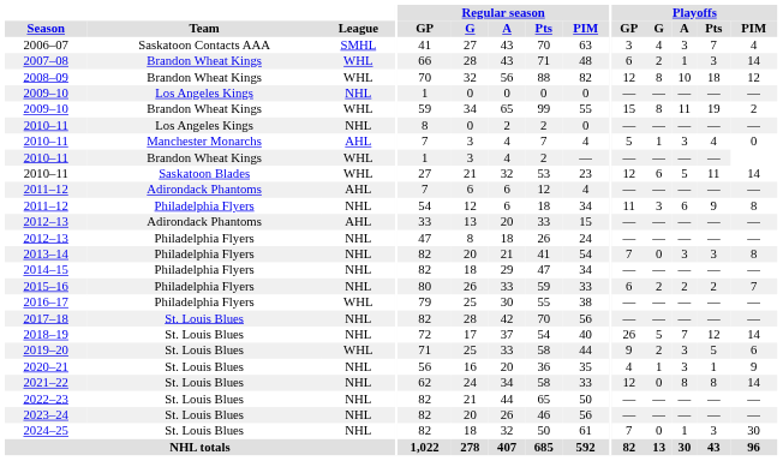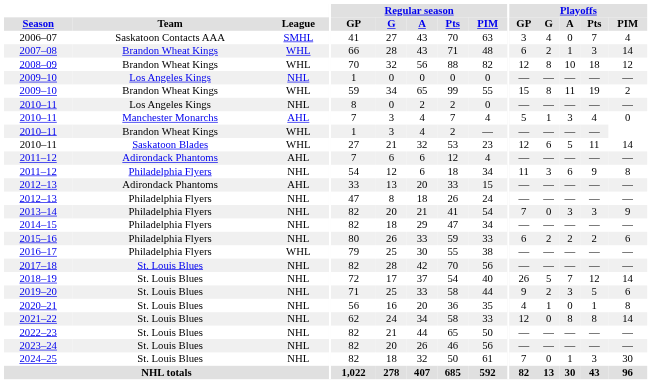 <table border="0" cellpadding="1" cellspacing="0" style="text-align:center; width:60em">
 <tr bgcolor="#e0e0e0">
 <th colspan="3" bgcolor="#ffffff"></th>
 <th rowspan="100" bgcolor="#ffffff"></th>
 <th colspan="5"><a href='#'>Regular season</a></th>
 <th rowspan="100" bgcolor="#ffffff"></th>
 <th colspan="5"><a href='#'>Playoffs</a></th>
 </tr>
 <tr bgcolor="#e0e0e0">
 <th><a href='#'>Season</a></th>
 <th>Team</th>
 <th>League</th>
 <th>GP</th>
 <th><a href='#'>G</a></th>
 <th><a href='#'>A</a></th>
 <th><a href='#'>Pts</a></th>
 <th><a href='#'>PIM</a></th>
 <th>GP</th>
 <th>G</th>
 <th>A</th>
 <th>Pts</th>
 <th>PIM</th>
 </tr>
 <tr>
 <td>2006–07</td>
 <td>Saskatoon Contacts AAA</td>
 <td><a href='#'>SMHL</a></td>
 <td>41</td>
 <td>27</td>
 <td>43</td>
 <td>70</td>
 <td>63</td>
 <td>3</td>
 <td>4</td>
-<td>3</td>
+<td>0</td>
 <td>7</td>
 <td>4</td>
 </tr>
 <tr bgcolor="#f0f0f0">
 <td><a href='#'>2007–08</a></td>
 <td><a href='#'>Brandon Wheat Kings</a></td>
 <td><a href='#'>WHL</a></td>
 <td>66</td>
 <td>28</td>
 <td>43</td>
 <td>71</td>
 <td>48</td>
 <td>6</td>
 <td>2</td>
 <td>1</td>
 <td>3</td>
 <td>14</td>
 </tr>
 <tr>
 <td><a href='#'>2008–09</a></td>
 <td>Brandon Wheat Kings</td>
 <td>WHL</td>
 <td>70</td>
 <td>32</td>
 <td>56</td>
 <td>88</td>
 <td>82</td>
 <td>12</td>
 <td>8</td>
 <td>10</td>
 <td>18</td>
 <td>12</td>
 </tr>
 <tr bgcolor="#f0f0f0">
 <td><a href='#'>2009–10</a></td>
 <td><a href='#'>Los Angeles Kings</a></td>
 <td><a href='#'>NHL</a></td>
 <td>1</td>
 <td>0</td>
 <td>0</td>
 <td>0</td>
 <td>0</td>
 <td>—</td>
 <td>—</td>
 <td>—</td>
 <td>—</td>
 <td>—</td>
 </tr>
 <tr>
 <td><a href='#'>2009–10</a></td>
 <td>Brandon Wheat Kings</td>
 <td>WHL</td>
 <td>59</td>
 <td>34</td>
 <td>65</td>
 <td>99</td>
 <td>55</td>
 <td>15</td>
 <td>8</td>
 <td>11</td>
 <td>19</td>
 <td>2</td>
 </tr>
 <tr bgcolor="#f0f0f0">
 <td><a href='#'>2010–11</a></td>
 <td>Los Angeles Kings</td>
 <td>NHL</td>
 <td>8</td>
 <td>0</td>
 <td>2</td>
 <td>2</td>
 <td>0</td>
 <td>—</td>
 <td>—</td>
 <td>—</td>
 <td>—</td>
 <td>—</td>
 </tr>
 <tr>
 <td><a href='#'>2010–11</a></td>
 <td><a href='#'>Manchester Monarchs</a></td>
 <td><a href='#'>AHL</a></td>
 <td>7</td>
 <td>3</td>
 <td>4</td>
 <td>7</td>
 <td>4</td>
 <td>5</td>
 <td>1</td>
 <td>3</td>
 <td>4</td>
 <td>0</td>
 </tr>
 <tr bgcolor="#f0f0f0">
 <td><a href='#'>2010–11</a></td>
 <td>Brandon Wheat Kings</td>
 <td>WHL</td>
 <td 2>1</td>
 <td>3</td>
 <td>4</td>
 <td>2</td>
 <td>—</td>
 <td>—</td>
 <td>—</td>
 <td>—</td>
 <td>—</td>
 </tr>
 <tr>
 <td>2010–11</td>
 <td><a href='#'>Saskatoon Blades</a></td>
 <td>WHL</td>
 <td>27</td>
 <td>21</td>
 <td>32</td>
 <td>53</td>
 <td>23</td>
 <td>12</td>
 <td>6</td>
 <td>5</td>
 <td>11</td>
 <td>14</td>
 </tr>
 <tr bgcolor="#f0f0f0">
 <td><a href='#'>2011–12</a></td>
 <td><a href='#'>Adirondack Phantoms</a></td>
 <td>AHL</td>
 <td>7</td>
 <td>6</td>
 <td>6</td>
 <td>12</td>
 <td>4</td>
 <td>—</td>
 <td>—</td>
 <td>—</td>
 <td>—</td>
 <td>—</td>
 </tr>
 <tr>
 <td><a href='#'>2011–12</a></td>
 <td><a href='#'>Philadelphia Flyers</a></td>
 <td>NHL</td>
 <td>54</td>
 <td>12</td>
 <td>6</td>
 <td>18</td>
 <td>34</td>
 <td>11</td>
 <td>3</td>
 <td>6</td>
 <td>9</td>
 <td>8</td>
 </tr>
 <tr bgcolor="#f0f0f0">
 <td><a href='#'>2012–13</a></td>
 <td>Adirondack Phantoms</td>
 <td>AHL</td>
 <td>33</td>
 <td>13</td>
 <td>20</td>
 <td>33</td>
 <td>15</td>
 <td>—</td>
 <td>—</td>
 <td>—</td>
 <td>—</td>
 <td>—</td>
 </tr>
 <tr>
 <td><a href='#'>2012–13</a></td>
 <td>Philadelphia Flyers</td>
 <td>NHL</td>
 <td>47</td>
 <td>8</td>
 <td>18</td>
 <td>26</td>
 <td>24</td>
 <td>—</td>
 <td>—</td>
 <td>—</td>
 <td>—</td>
 <td>—</td>
 </tr>
 <tr bgcolor="#f0f0f0">
 <td><a href='#'>2013–14</a></td>
 <td>Philadelphia Flyers</td>
 <td>NHL</td>
 <td>82</td>
 <td>20</td>
 <td>21</td>
 <td>41</td>
 <td>54</td>
 <td>7</td>
 <td>0</td>
 <td>3</td>
 <td>3</td>
-<td>8</td>
+<td>9</td>
 </tr>
 <tr>
 <td><a href='#'>2014–15</a></td>
 <td>Philadelphia Flyers</td>
 <td>NHL</td>
 <td>82</td>
 <td>18</td>
 <td>29</td>
 <td>47</td>
 <td>34</td>
 <td>—</td>
 <td>—</td>
 <td>—</td>
 <td>—</td>
 <td>—</td>
 </tr>
 <tr bgcolor="#f0f0f0">
 <td><a href='#'>2015–16</a></td>
 <td>Philadelphia Flyers</td>
 <td>NHL</td>
 <td>80</td>
 <td>26</td>
 <td>33</td>
 <td>59</td>
 <td>33</td>
 <td>6</td>
 <td>2</td>
 <td>2</td>
 <td>2</td>
-<td>7</td>
+<td>6</td>
 </tr>
 <tr>
 <td><a href='#'>2016–17</a></td>
 <td>Philadelphia Flyers</td>
 <td>WHL</td>
 <td>79</td>
 <td>25</td>
 <td>30</td>
 <td>55</td>
 <td>38</td>
 <td>—</td>
 <td>—</td>
 <td>—</td>
 <td>—</td>
 <td>—</td>
 </tr>
 <tr bgcolor="#f0f0f0">
 <td><a href='#'>2017–18</a></td>
 <td><a href='#'>St. Louis Blues</a></td>
 <td>NHL</td>
 <td>82</td>
 <td>28</td>
 <td>42</td>
 <td>70</td>
 <td>56</td>
 <td>—</td>
 <td>—</td>
 <td>—</td>
 <td>—</td>
 <td>—</td>
 </tr>
 <tr>
 <td><a href='#'>2018–19</a></td>
 <td>St. Louis Blues</td>
 <td>NHL</td>
 <td>72</td>
 <td>17</td>
 <td>37</td>
 <td>54</td>
 <td>40</td>
 <td>26</td>
 <td>5</td>
 <td>7</td>
 <td>12</td>
 <td>14</td>
 </tr>
 <tr bgcolor="#f0f0f0">
 <td><a href='#'>2019–20</a></td>
 <td>St. Louis Blues</td>
-<td>WHL</td>
+<td>NHL</td>
 <td>71</td>
 <td>25</td>
 <td>33</td>
 <td>58</td>
 <td>44</td>
 <td>9</td>
 <td>2</td>
 <td>3</td>
 <td>5</td>
 <td>6</td>
 </tr>
 <tr>
 <td><a href='#'>2020–21</a></td>
 <td>St. Louis Blues</td>
 <td>NHL</td>
 <td>56</td>
 <td>16</td>
 <td>20</td>
 <td>36</td>
 <td>35</td>
 <td>4</td>
 <td>1</td>
-<td>3</td>
+<td>0</td>
 <td>1</td>
-<td>9</td>
+<td>8</td>
 </tr>
 <tr bgcolor="#f0f0f0">
 <td><a href='#'>2021–22</a></td>
 <td>St. Louis Blues</td>
 <td>NHL</td>
 <td>62</td>
 <td>24</td>
 <td>34</td>
 <td>58</td>
 <td>33</td>
 <td>12</td>
 <td>0</td>
 <td>8</td>
 <td>8</td>
 <td>14</td>
 </tr>
 <tr>
 <td><a href='#'>2022–23</a></td>
 <td>St. Louis Blues</td>
 <td>NHL</td>
 <td>82</td>
 <td>21</td>
 <td>44</td>
 <td>65</td>
 <td>50</td>
 <td>—</td>
 <td>—</td>
 <td>—</td>
 <td>—</td>
 <td>—</td>
 </tr>
 <tr bgcolor="#f0f0f0">
 <td><a href='#'>2023–24</a></td>
 <td>St. Louis Blues</td>
 <td>NHL</td>
 <td>82</td>
 <td>20</td>
 <td>26</td>
 <td>46</td>
 <td>56</td>
 <td>—</td>
 <td>—</td>
 <td>—</td>
 <td>—</td>
 <td>—</td>
 </tr>
 <tr>
 <td><a href='#'>2024–25</a></td>
 <td>St. Louis Blues</td>
 <td>NHL</td>
 <td>82</td>
 <td>18</td>
 <td>32</td>
 <td>50</td>
 <td>61</td>
 <td>7</td>
 <td>0</td>
 <td>1</td>
 <td>3</td>
 <td>30</td>
 </tr>
 <tr bgcolor="#e0e0e0">
 <th colspan="3">NHL totals</th>
 <th>1,022</th>
 <th>278</th>
 <th>407</th>
 <th>685</th>
 <th>592</th>
 <th>82</th>
 <th>13</th>
 <th>30</th>
 <th>43</th>
 <th>96</th>
 </tr>
 </table>
